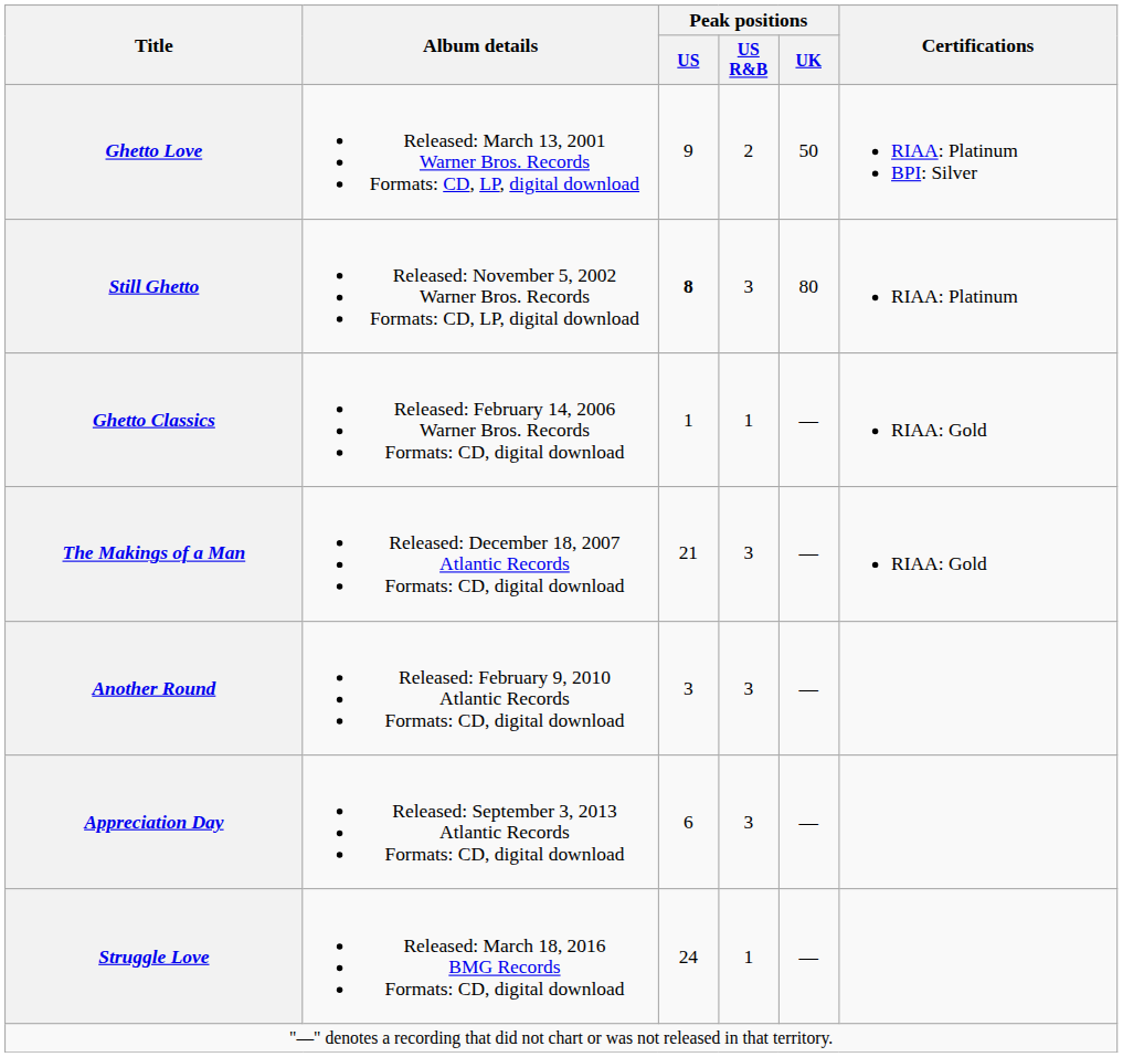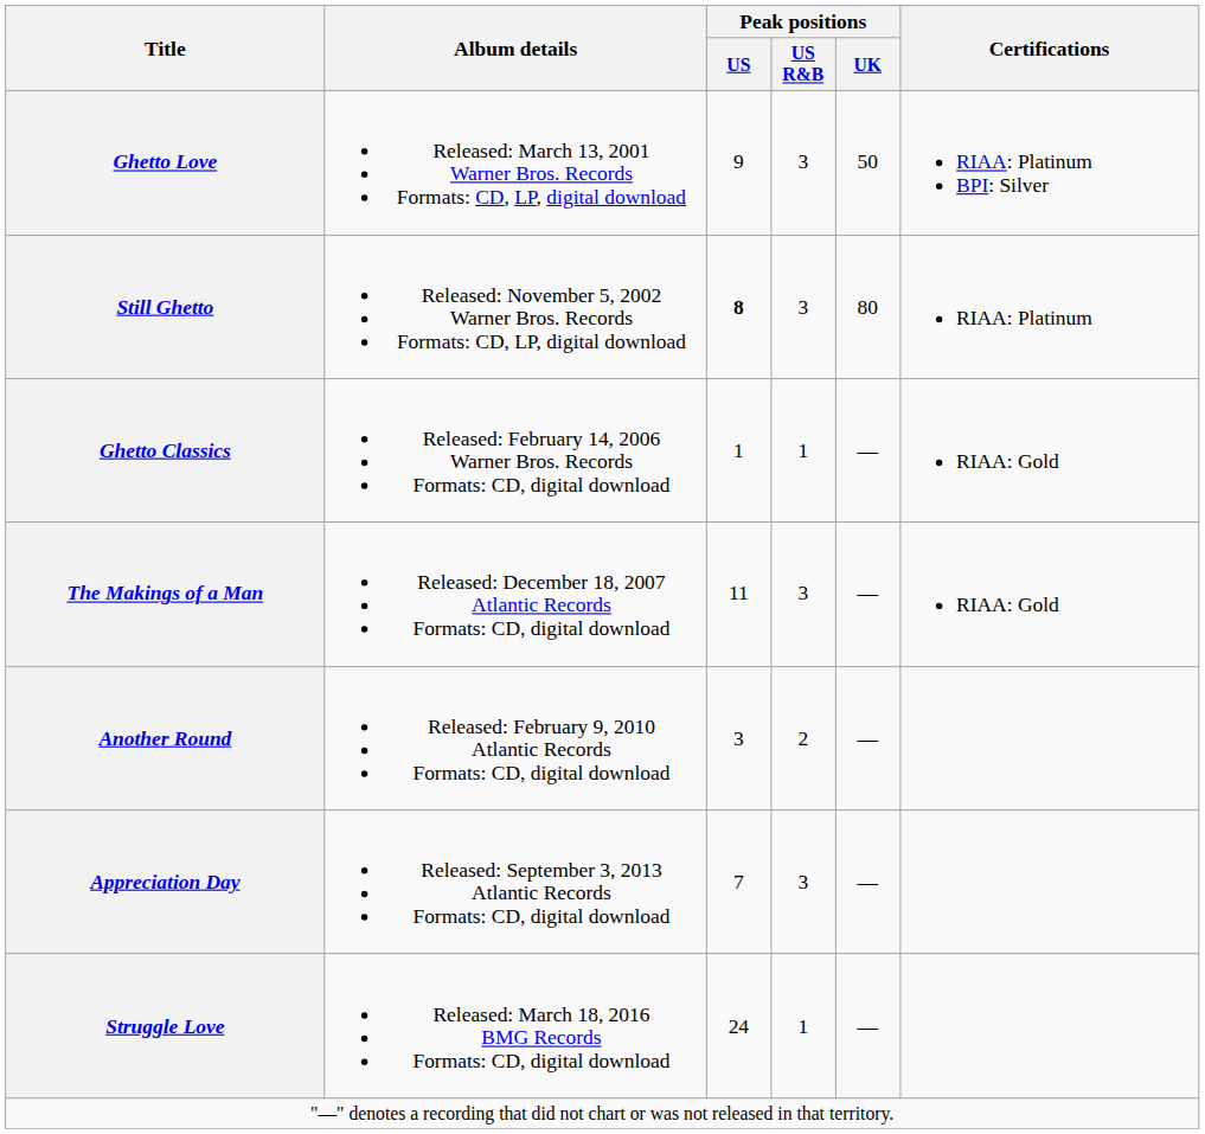 <table class="wikitable plainrowheaders" style="text-align:center;" border="1">
 <tr>
 <th scope="col" rowspan="2" style="width:15em;">Title</th>
 <th scope="col" rowspan="2" style="width:18em;">Album details</th>
 <th scope="col" colspan="3">Peak positions</th>
 <th scope="col" rowspan="2" style="width:14em;">Certifications</th>
 </tr>
 <tr>
 <th scope="col" style="width:3em;font-size:90%;"><a href='#'>US</a><br></th>
 <th scope="col" style="width:3em;font-size:90%;"><a href='#'>US<br>R&B</a><br></th>
 <th scope="col" style="width:3em;font-size:90%;"><a href='#'>UK</a><br></th>
 </tr>
 <tr>
 <th scope="row"><em><a href='#'>Ghetto Love</a></em></th>
 <td><br><ul><li>Released: March 13, 2001</li><li><a href='#'>Warner Bros. Records</a></li><li>Formats: <a href='#'>CD</a>, <a href='#'>LP</a>, <a href='#'>digital download</a></li></ul></td>
 <td align="center">9</td>
-<td align="center">2</td>
+<td align="center">3</td>
 <td align="center">50</td>
 <td align="left"><br><ul><li><a href='#'>RIAA</a>: Platinum</li><li><a href='#'>BPI</a>: Silver</li></ul></td>
 </tr>
 <tr>
 <th scope="row"><em><a href='#'>Still Ghetto</a></em></th>
 <td><br><ul><li>Released: November 5, 2002</li><li>Warner Bros. Records</li><li>Formats: CD, LP, digital download</li></ul></td>
 <td align="center"><strong>8</strong></td>
 <td align="center">3</td>
 <td align="center">80</td>
 <td align="left"><br><ul><li>RIAA: Platinum</li></ul></td>
 </tr>
 <tr>
 <th scope="row"><em><a href='#'>Ghetto Classics</a></em></th>
 <td><br><ul><li>Released: February 14, 2006</li><li>Warner Bros. Records</li><li>Formats: CD, digital download</li></ul></td>
 <td align="center">1</td>
 <td align="center">1</td>
 <td align="center">—</td>
 <td align="left"><br><ul><li>RIAA: Gold</li></ul></td>
 </tr>
 <tr>
 <th scope="row"><em><a href='#'>The Makings of a Man</a></em></th>
 <td><br><ul><li>Released: December 18, 2007</li><li><a href='#'>Atlantic Records</a></li><li>Formats: CD, digital download</li></ul></td>
-<td align="center">21</td>
+<td align="center">11</td>
 <td align="center">3</td>
 <td align="center">—</td>
 <td align="left"><br><ul><li>RIAA: Gold</li></ul></td>
 </tr>
 <tr>
 <th scope="row"><em><a href='#'>Another Round</a></em></th>
 <td><br><ul><li>Released: February 9, 2010</li><li>Atlantic Records</li><li>Formats: CD, digital download</li></ul></td>
 <td align="center">3</td>
-<td align="center">3</td>
+<td align="center">2</td>
 <td align="center">—</td>
 <td align="left"></td>
 </tr>
 <tr>
 <th scope="row"><em><a href='#'>Appreciation Day</a></em></th>
 <td><br><ul><li>Released: September 3, 2013</li><li>Atlantic Records</li><li>Formats: CD, digital download</li></ul></td>
-<td align="center">6</td>
+<td align="center">7</td>
 <td align="center">3</td>
 <td align="center">—</td>
 <td align="left"></td>
 </tr>
 <tr>
 <th scope="row"><em><a href='#'>Struggle Love</a></em></th>
 <td><br><ul><li>Released: March 18, 2016</li><li><a href='#'>BMG Records</a></li><li>Formats: CD, digital download</li></ul></td>
 <td align="center">24</td>
 <td align="center">1</td>
 <td align="center">—</td>
 <td align="left"></td>
 </tr>
 <tr>
 <td colspan="15" style="font-size:90%">"—" denotes a recording that did not chart or was not released in that territory.</td>
 </tr>
 </table>
